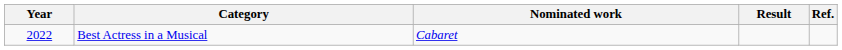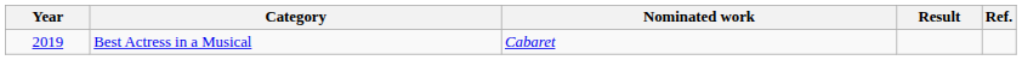 <table class=wikitable>
 <tr>
 <th scope="col" style="width:5em;">Year</th>
 <th scope="col" style="width:26em;">Category</th>
 <th scope="col" style="width:25em;">Nominated work</th>
 <th scope="col" style="width:5em;">Result</th>
 <th>Ref.</th>
 </tr>
 <tr>
-<td style="text-align:center;"><a href='#'>2022</a></td>
+<td style="text-align:center;"><a href='#'>2019</a></td>
 <td><a href='#'>Best Actress in a Musical</a></td>
 <td><em><a href='#'>Cabaret</a></em></td>
 <td></td>
 <td align="center"></td>
 </tr>
 </table>
